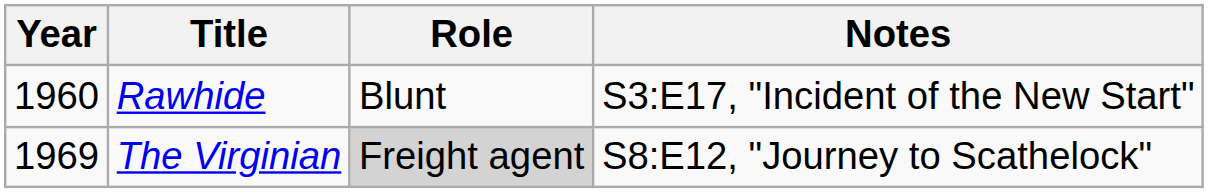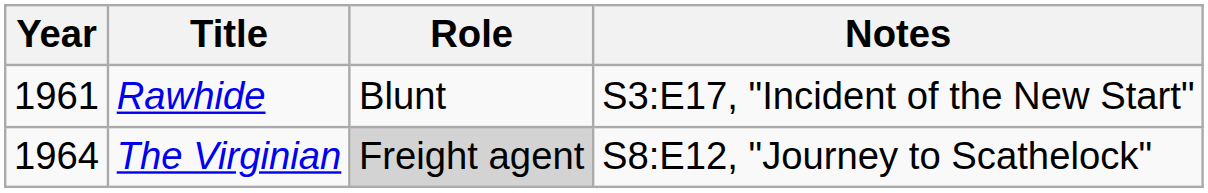 <table class="wikitable">
 <tr>
 <th>Year</th>
 <th>Title</th>
 <th>Role</th>
 <th>Notes</th>
 </tr>
 <tr>
-<td>1960</td>
+<td>1961</td>
 <td><em><a href='#'>Rawhide</a></em></td>
 <td>Blunt</td>
 <td>S3:E17, "Incident of the New Start"</td>
 </tr>
 <tr>
-<td>1969</td>
+<td>1964</td>
 <td><em><a href='#'>The Virginian</a></em></td>
 <td style="background: lightgrey;">Freight agent</td>
 <td>S8:E12, "Journey to Scathelock"</td>
 </tr>
 </table>
